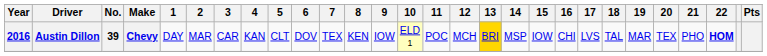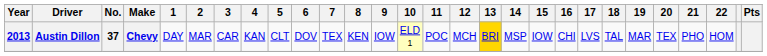 <table class="wikitable" style="text-align:center; font-size:75%">
 <tr>
 <th>Year</th>
 <th>Driver</th>
 <th>No.</th>
 <th>Make</th>
 <th>1</th>
 <th>2</th>
 <th>3</th>
 <th>4</th>
 <th>5</th>
 <th>6</th>
 <th>7</th>
 <th>8</th>
 <th>9</th>
 <th>10</th>
 <th>11</th>
 <th>12</th>
 <th>13</th>
 <th>14</th>
 <th>15</th>
 <th>16</th>
 <th>17</th>
 <th>18</th>
 <th>19</th>
 <th>20</th>
 <th>21</th>
 <th>22</th>
 <th></th>
 <th>Pts</th>
 </tr>
 <tr>
-<th><a href='#'>2016</a></th>
+<th><a href='#'>2013</a></th>
 <th><a href='#'>Austin Dillon</a></th>
-<th>39</th>
+<th>37</th>
 <th><a href='#'>Chevy</a></th>
 <td><a href='#'>DAY</a></td>
 <td><a href='#'>MAR</a></td>
 <td><a href='#'>CAR</a></td>
 <td><a href='#'>KAN</a></td>
 <td><a href='#'>CLT</a></td>
 <td><a href='#'>DOV</a></td>
 <td><a href='#'>TEX</a></td>
 <td><a href='#'>KEN</a></td>
 <td><a href='#'>IOW</a></td>
 <td style="background:#FFFFBF;"><a href='#'>ELD</a><br><small>1</small></td>
 <td><a href='#'>POC</a></td>
 <td><a href='#'>MCH</a></td>
 <td style="background: gold;"><a href='#'>BRI</a></td>
 <td><a href='#'>MSP</a></td>
 <td><a href='#'>IOW</a></td>
 <td><a href='#'>CHI</a></td>
 <td><a href='#'>LVS</a></td>
 <td><a href='#'>TAL</a></td>
 <td><a href='#'>MAR</a></td>
 <td><a href='#'>TEX</a></td>
 <td><a href='#'>PHO</a></td>
-<td><strong><a href='#'>HOM</a></strong></td>
+<td><a href='#'>HOM</a></td>
 <th></th>
 <th></th>
 </tr>
 <tr>
 </tr>
 </table>
